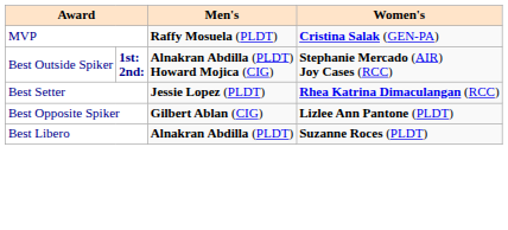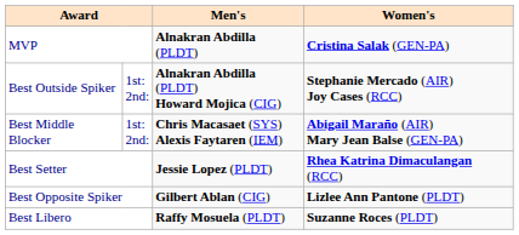 <table class="wikitable">
 <tr>
 <th style="background:#FFE4C9; color:black;" colspan="2">Award</th>
 <th style="background:#FFE4C9; color:black;">Men's</th>
 <th style="background:#FFE4C9; color:black;">Women's</th>
 </tr>
 <tr>
 <td style="background:white; color:#00008B;" colspan="2">MVP</td>
-<td><strong>Raffy Mosuela</strong> (<a href='#'>PLDT</a>)</td>
+<td><strong>Alnakran Abdilla</strong> (<a href='#'>PLDT</a>)</td>
 <td><strong><a href='#'>Cristina Salak</a></strong> (<a href='#'>GEN-PA</a>)</td>
 </tr>
 <tr>
 <td style="background:white; color:#00008B;">Best Outside Spiker</td>
-<td style="background:white; color:#00008B;"><strong>1st:<br>2nd:</strong></td>
+<td style="background:white; color:#00008B;">1st:<br>2nd:</td>
 <td><strong>Alnakran Abdilla</strong> (<a href='#'>PLDT</a>)<br><strong>Howard Mojica</strong> (<a href='#'>CIG</a>)</td>
 <td><strong>Stephanie Mercado</strong> (<a href='#'>AIR</a>)<br><strong>Joy Cases</strong> (<a href='#'>RCC</a>)</td>
+</tr>
+<tr>
+<td style="background:white; color:#00008B;">Best Middle Blocker</td>
+<td style="background:white; color:#00008B;">1st:<br>2nd:</td>
+<td><strong>Chris Macasaet</strong> (<a href='#'>SYS</a>)<br><strong>Alexis Faytaren</strong> (<a href='#'>IEM</a>)</td>
+<td><strong><a href='#'>Abigail Maraño</a></strong> (<a href='#'>AIR</a>)<br><strong>Mary Jean Balse</strong> (<a href='#'>GEN-PA</a>)</td>
 </tr>
 <tr>
 <td style="background:white; color:#00008B;" colspan="2">Best Setter</td>
 <td><strong>Jessie Lopez</strong> (<a href='#'>PLDT</a>)</td>
 <td><strong><a href='#'>Rhea Katrina Dimaculangan</a></strong> (<a href='#'>RCC</a>)</td>
 </tr>
 <tr>
 <td style="background:white; color:#00008B;" colspan="2">Best Opposite Spiker</td>
 <td><strong>Gilbert Ablan</strong> (<a href='#'>CIG</a>)</td>
 <td><strong>Lizlee Ann Pantone</strong> (<a href='#'>PLDT</a>)</td>
 </tr>
 <tr>
 <td style="background:white; color:#00008B;" colspan="2">Best Libero</td>
-<td><strong>Alnakran Abdilla</strong> (<a href='#'>PLDT</a>)</td>
+<td><strong>Raffy Mosuela</strong> (<a href='#'>PLDT</a>)</td>
 <td><strong>Suzanne Roces</strong> (<a href='#'>PLDT</a>)</td>
 </tr>
 </table>
